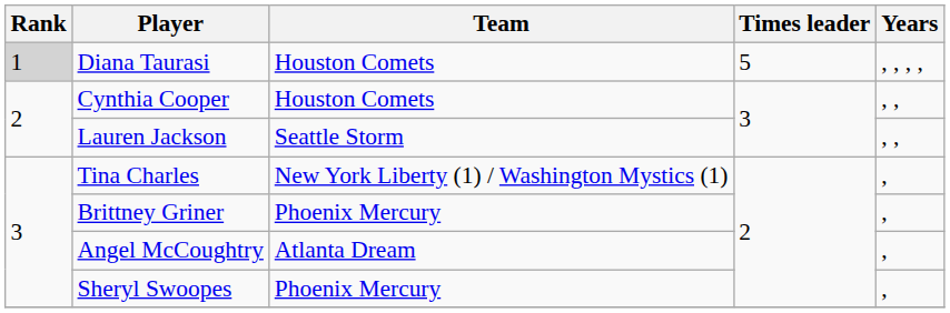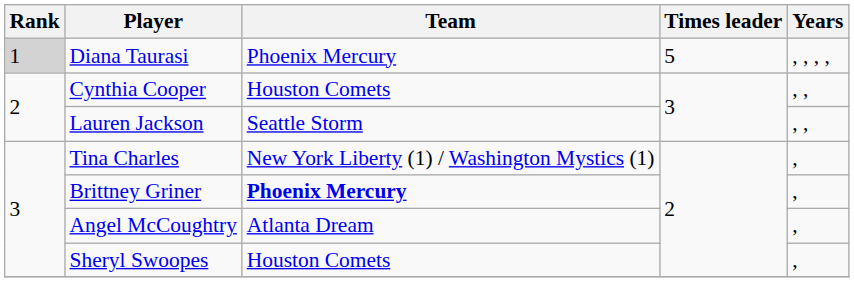 <table class="wikitable">
 <tr>
 <th>Rank</th>
 <th>Player</th>
 <th>Team</th>
 <th>Times leader</th>
 <th>Years</th>
 </tr>
 <tr>
 <td style="background: lightgrey;">1</td>
 <td><a href='#'>Diana Taurasi</a></td>
-<td><a href='#'>Houston Comets</a></td>
+<td><a href='#'>Phoenix Mercury</a></td>
 <td>5</td>
 <td>, , , , </td>
 </tr>
 <tr>
 <td rowspan=2>2</td>
 <td><a href='#'>Cynthia Cooper</a></td>
 <td><a href='#'>Houston Comets</a></td>
 <td rowspan=2>3</td>
 <td>, , </td>
 </tr>
 <tr>
 <td><a href='#'>Lauren Jackson</a></td>
 <td><a href='#'>Seattle Storm</a></td>
 <td>, , </td>
 </tr>
 <tr>
 <td rowspan=4>3</td>
 <td><a href='#'>Tina Charles</a></td>
 <td><a href='#'>New York Liberty</a> (1) / <a href='#'>Washington Mystics</a> (1)</td>
 <td rowspan=4>2</td>
 <td>, </td>
 </tr>
 <tr>
 <td><a href='#'>Brittney Griner</a></td>
-<td><a href='#'>Phoenix Mercury</a></td>
+<td><strong><a href='#'>Phoenix Mercury</a></strong></td>
 <td>, </td>
 </tr>
 <tr>
 <td><a href='#'>Angel McCoughtry</a></td>
 <td><a href='#'>Atlanta Dream</a></td>
 <td>, </td>
 </tr>
 <tr>
 <td><a href='#'>Sheryl Swoopes</a></td>
-<td><a href='#'>Phoenix Mercury</a></td>
+<td><a href='#'>Houston Comets</a></td>
 <td>, </td>
 </tr>
 <tr>
 </tr>
 </table>
